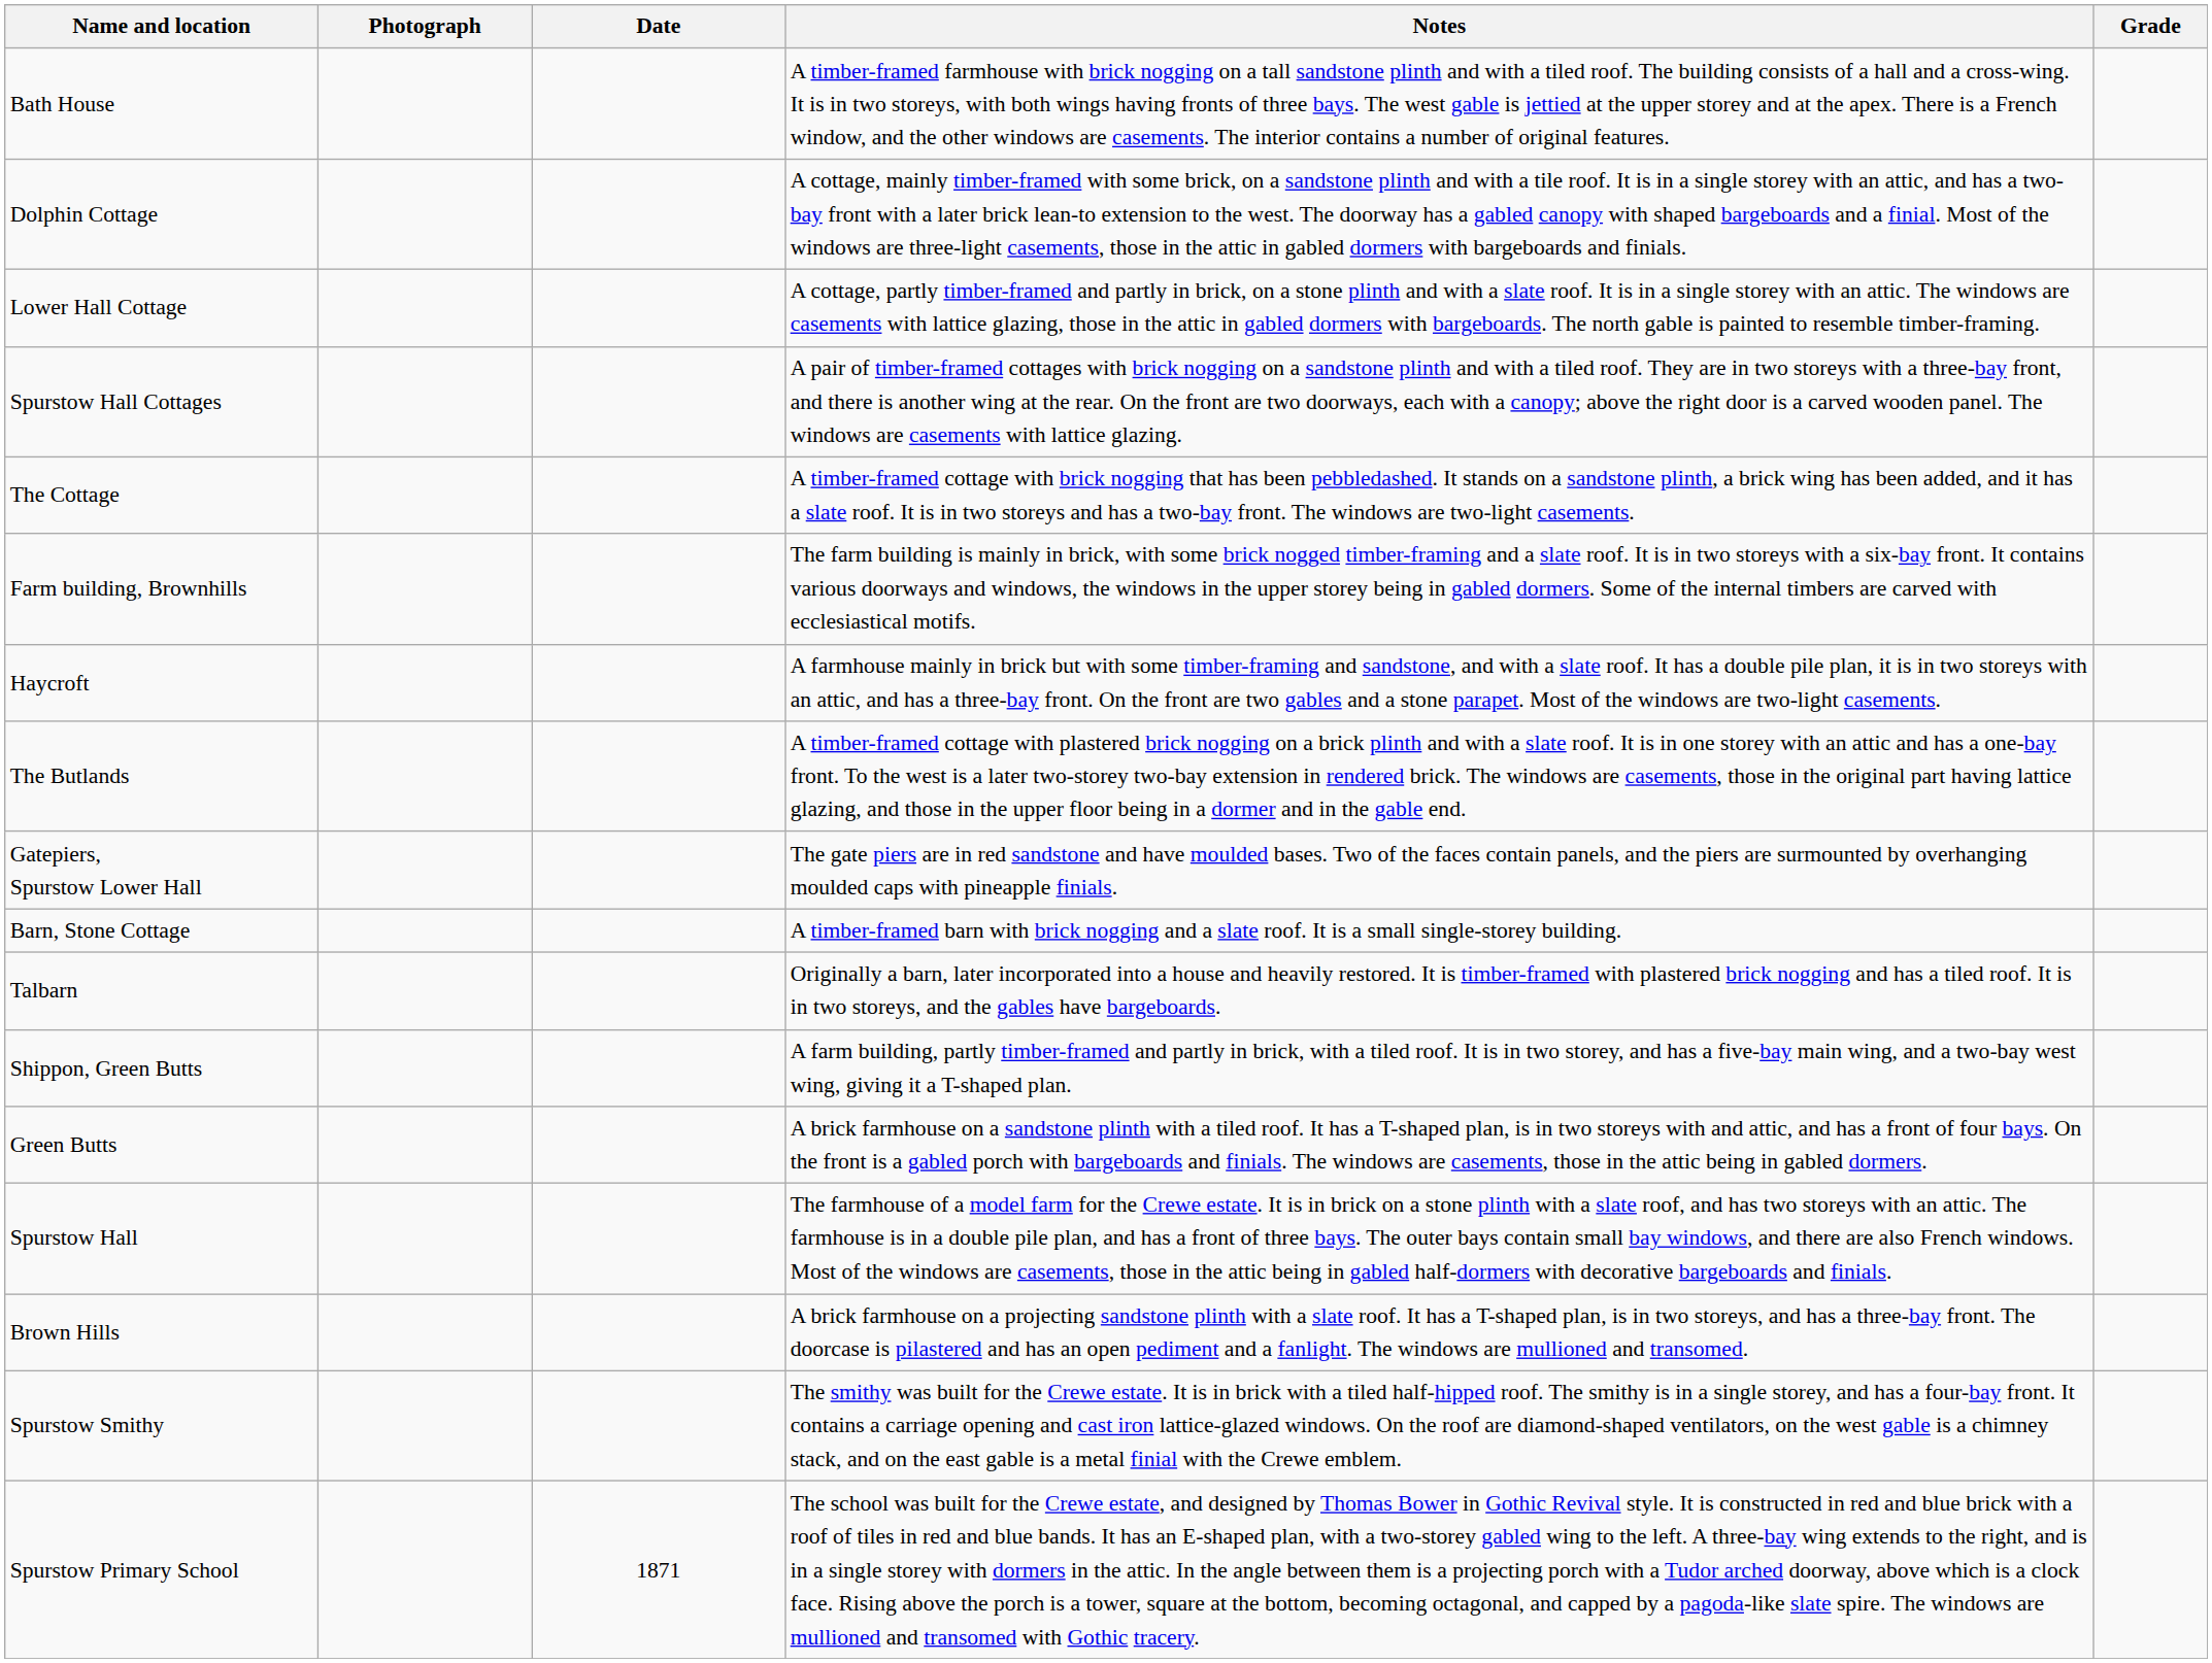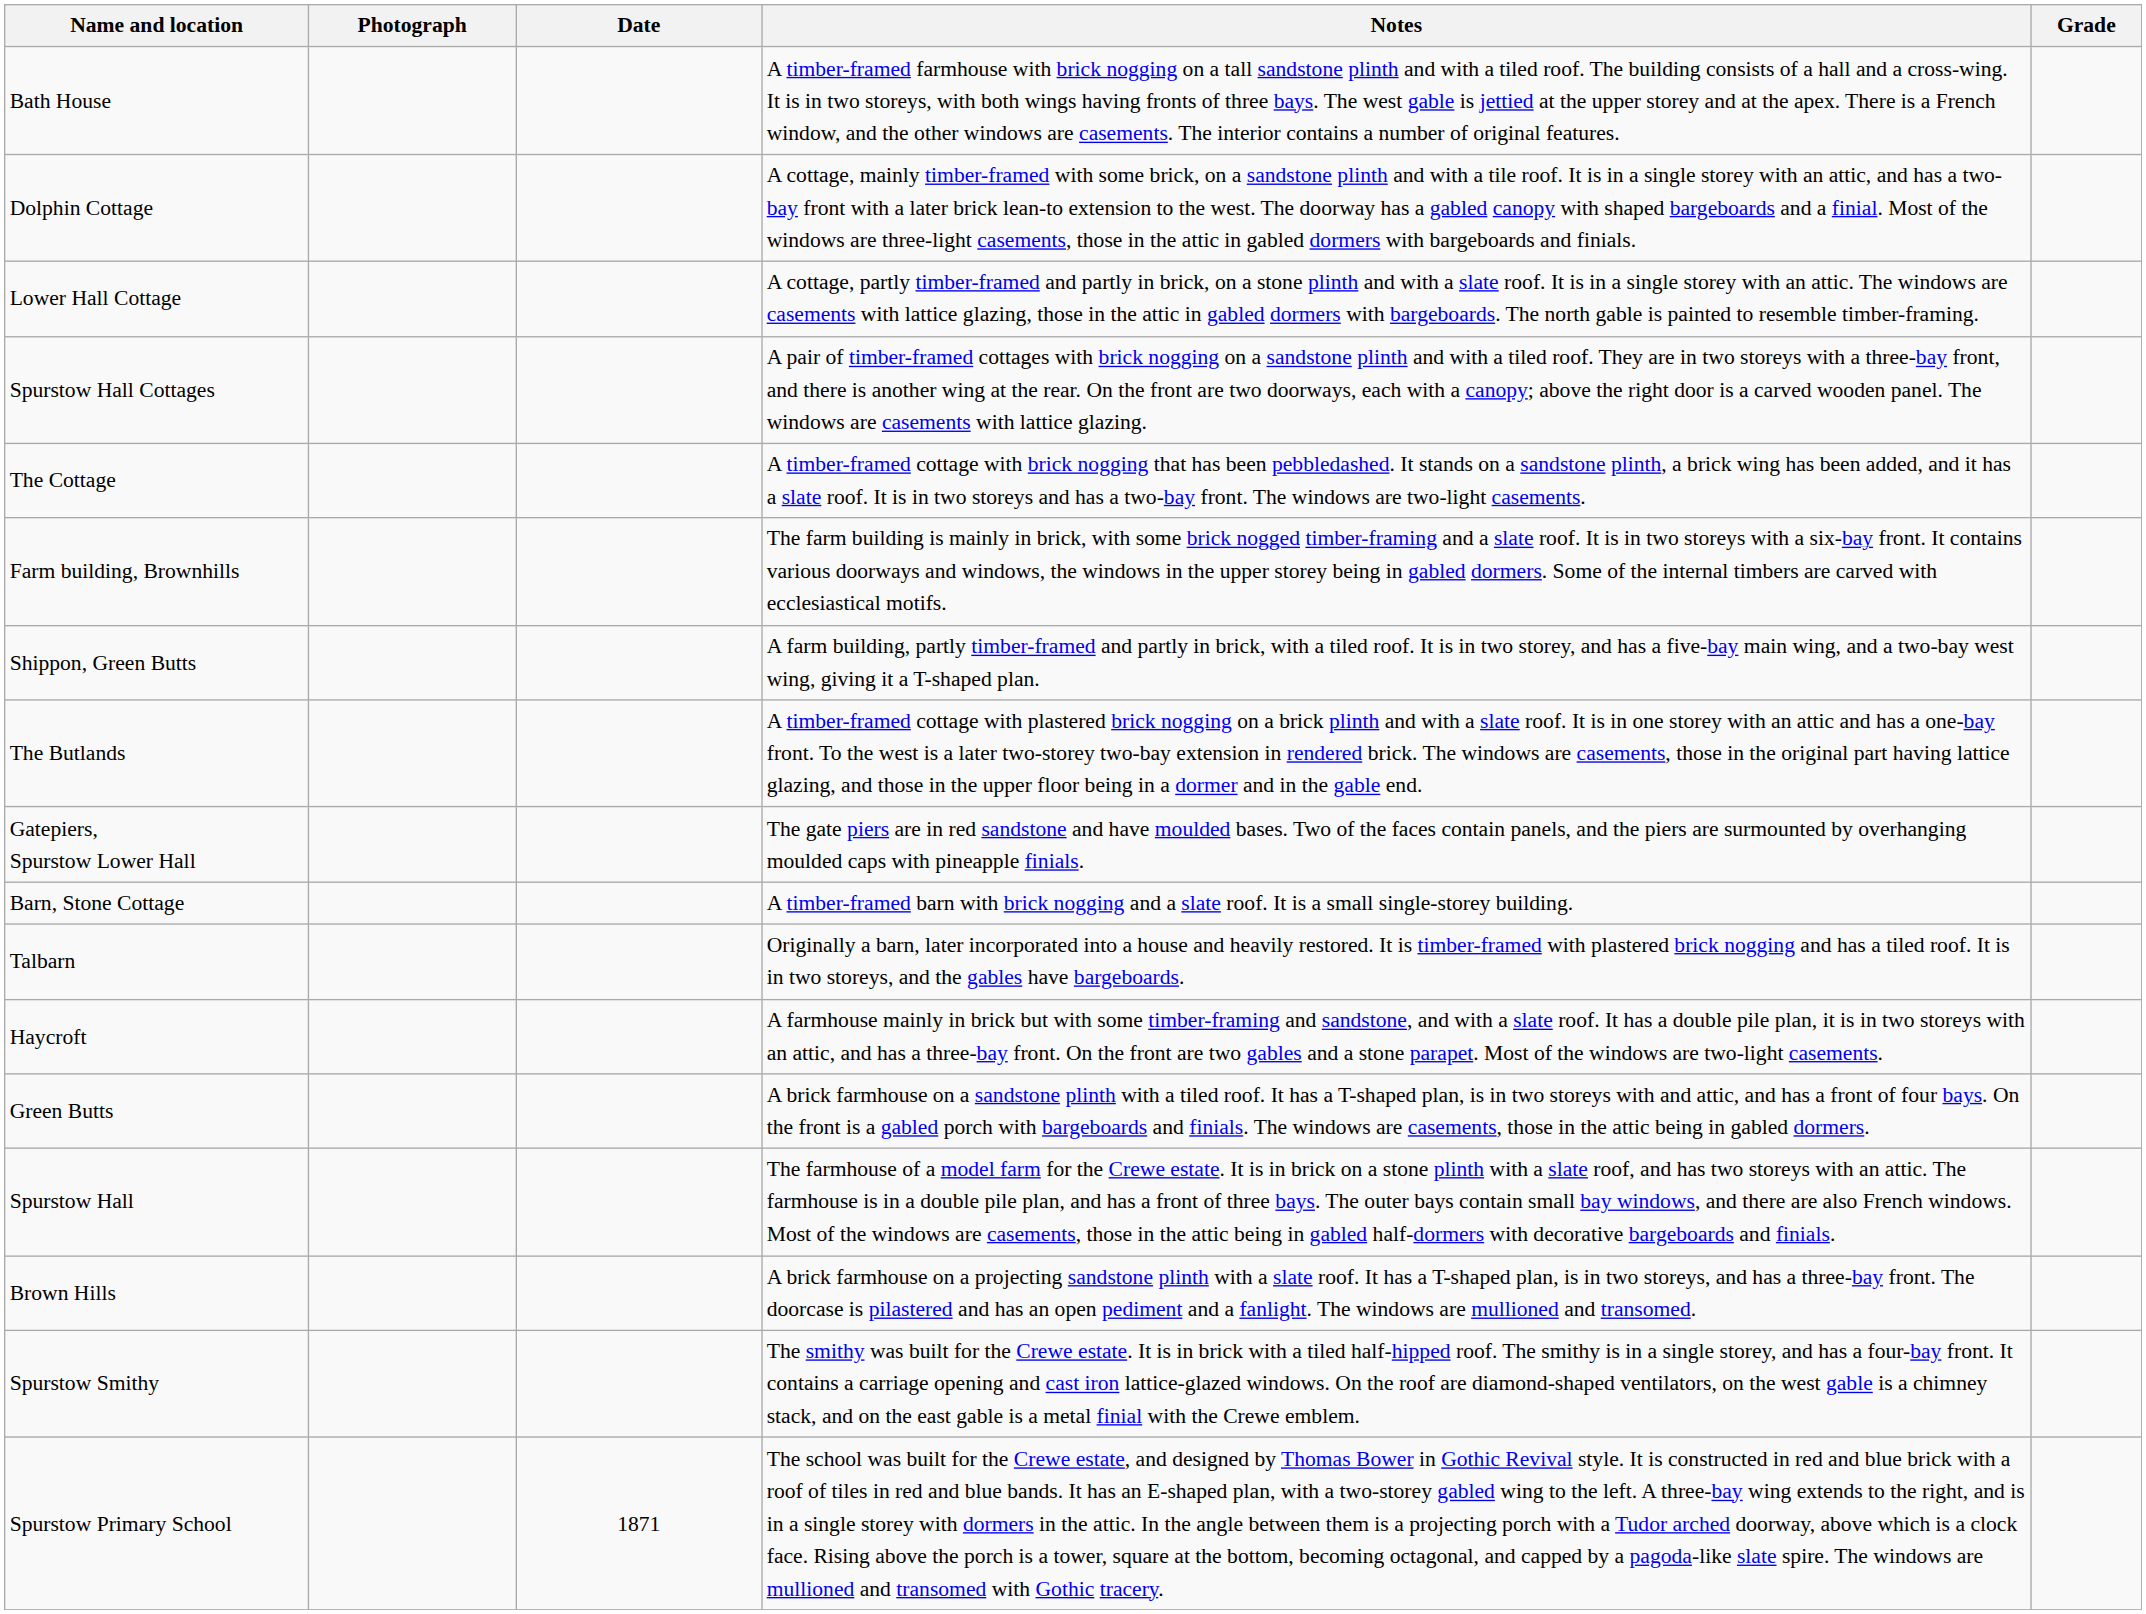 <table class="wikitable sortable plainrowheaders" style="width:100%;border:0px;text-align:left;line-height:150%;">
 <tr>
 <th scope="col"  style="width:150px">Name and location</th>
 <th scope="col"  style="width:100px" class="unsortable">Photograph</th>
 <th scope="col"  style="width:120px">Date</th>
 <th scope="col"  style="width:650px" class="unsortable">Notes</th>
 <th scope="col"  style="width:50px">Grade</th>
 </tr>
 <tr>
 <td>Bath House<br><small></small></td>
 <td></td>
 <td align="center"></td>
 <td>A <a href='#'>timber-framed</a> farmhouse with <a href='#'>brick nogging</a> on a tall <a href='#'>sandstone</a> <a href='#'>plinth</a> and with a tiled roof.  The building consists of a hall and a cross-wing.  It is in two storeys, with both wings having fronts of three <a href='#'>bays</a>.  The west <a href='#'>gable</a> is <a href='#'>jettied</a> at the upper storey and at the apex.  There is a French window, and the other windows are <a href='#'>casements</a>.  The interior contains a number of original features.</td>
 <td align="center" ></td>
 </tr>
 <tr>
 <td>Dolphin Cottage<br><small></small></td>
 <td></td>
 <td align="center"></td>
 <td>A cottage, mainly <a href='#'>timber-framed</a> with some brick, on a <a href='#'>sandstone</a> <a href='#'>plinth</a> and with a tile roof.  It is in a single storey with an attic, and has a two-<a href='#'>bay</a> front with a later brick lean-to extension to the west.  The doorway has a <a href='#'>gabled</a> <a href='#'>canopy</a> with shaped <a href='#'>bargeboards</a> and a <a href='#'>finial</a>.  Most of the windows are three-light <a href='#'>casements</a>, those in the attic in gabled <a href='#'>dormers</a> with bargeboards and finials.</td>
 <td align="center" ></td>
 </tr>
 <tr>
 <td>Lower Hall Cottage<br><small></small></td>
 <td></td>
 <td align="center"></td>
 <td>A cottage, partly <a href='#'>timber-framed</a> and partly in brick, on a stone <a href='#'>plinth</a> and with a <a href='#'>slate</a> roof.  It is in a single storey with an attic.  The windows are <a href='#'>casements</a> with lattice glazing, those in the attic in <a href='#'>gabled</a> <a href='#'>dormers</a> with <a href='#'>bargeboards</a>.  The north gable is painted to resemble timber-framing.</td>
 <td align="center" ></td>
 </tr>
 <tr>
 <td>Spurstow Hall Cottages<br><small></small></td>
 <td></td>
 <td align="center"></td>
 <td>A pair of <a href='#'>timber-framed</a> cottages with <a href='#'>brick nogging</a> on a <a href='#'>sandstone</a> <a href='#'>plinth</a> and with a tiled roof.  They are in two storeys with a three-<a href='#'>bay</a> front, and there is another wing at the rear.  On the front are two doorways, each with a <a href='#'>canopy</a>; above the right door is a carved wooden panel.  The windows are <a href='#'>casements</a> with lattice glazing.</td>
 <td align="center" ></td>
 </tr>
 <tr>
 <td>The Cottage<br><small></small></td>
 <td></td>
 <td align="center"></td>
 <td>A <a href='#'>timber-framed</a> cottage with <a href='#'>brick nogging</a> that has been <a href='#'>pebbledashed</a>.  It stands on a <a href='#'>sandstone</a> <a href='#'>plinth</a>, a brick wing has been added, and it has a <a href='#'>slate</a> roof.  It is in two storeys and has a two-<a href='#'>bay</a> front.  The windows are two-light <a href='#'>casements</a>.</td>
 <td align="center" ></td>
 </tr>
 <tr>
 <td>Farm building, Brownhills<br><small></small></td>
 <td></td>
 <td align="center"></td>
 <td>The farm building is mainly in brick, with some <a href='#'>brick nogged</a> <a href='#'>timber-framing</a> and a <a href='#'>slate</a> roof.  It is in two storeys with a six-<a href='#'>bay</a> front.  It contains various doorways and windows, the windows in the upper storey being in <a href='#'>gabled</a> <a href='#'>dormers</a>.  Some of the internal timbers are carved with ecclesiastical motifs.</td>
 <td align="center" ></td>
 </tr>
 <tr>
-<td>Haycroft<br><small></small></td>
+<td>Shippon, Green Butts<br><small></small></td>
 <td></td>
 <td align="center"></td>
-<td>A farmhouse mainly in brick but with some <a href='#'>timber-framing</a> and <a href='#'>sandstone</a>, and with a <a href='#'>slate</a> roof.  It has a double pile plan, it is in two storeys with an attic, and has a three-<a href='#'>bay</a> front.  On the front are two <a href='#'>gables</a> and a stone <a href='#'>parapet</a>.  Most of the windows are two-light <a href='#'>casements</a>.</td>
+<td>A farm building, partly <a href='#'>timber-framed</a> and partly in brick, with a tiled roof.  It is in two storey, and has a five-<a href='#'>bay</a> main wing, and a two-bay west wing, giving it a T-shaped plan.</td>
 <td align="center" ></td>
 </tr>
 <tr>
 <td>The Butlands<br><small></small></td>
 <td></td>
 <td align="center"></td>
 <td>A <a href='#'>timber-framed</a> cottage with plastered <a href='#'>brick nogging</a> on a brick <a href='#'>plinth</a> and with a <a href='#'>slate</a> roof.  It is in one storey with an attic and has a one-<a href='#'>bay</a> front.  To the west is a later two-storey two-bay extension in <a href='#'>rendered</a> brick.  The windows are <a href='#'>casements</a>, those in the original part having lattice glazing, and those in the upper floor being in a <a href='#'>dormer</a> and in the <a href='#'>gable</a> end.</td>
 <td align="center" ></td>
 </tr>
 <tr>
 <td>Gatepiers,<br>Spurstow Lower Hall<br><small></small></td>
 <td></td>
 <td align="center"></td>
 <td>The gate <a href='#'>piers</a> are in red <a href='#'>sandstone</a> and have <a href='#'>moulded</a> bases.  Two of the faces contain panels, and the piers are surmounted by overhanging moulded caps with pineapple <a href='#'>finials</a>.</td>
 <td align="center" ></td>
 </tr>
 <tr>
 <td>Barn, Stone Cottage<br><small></small></td>
 <td></td>
 <td align="center"></td>
 <td>A <a href='#'>timber-framed</a> barn with <a href='#'>brick nogging</a> and a <a href='#'>slate</a> roof.  It is a small single-storey building.</td>
 <td align="center" ></td>
 </tr>
 <tr>
 <td>Talbarn<br><small></small></td>
 <td></td>
 <td align="center"></td>
 <td>Originally a barn, later incorporated into a house and heavily restored.  It is <a href='#'>timber-framed</a> with plastered <a href='#'>brick nogging</a> and has a tiled roof.  It is in two storeys, and the <a href='#'>gables</a> have <a href='#'>bargeboards</a>.</td>
 <td align="center" ></td>
 </tr>
 <tr>
-<td>Shippon, Green Butts<br><small></small></td>
+<td>Haycroft<br><small></small></td>
 <td></td>
 <td align="center"></td>
-<td>A farm building, partly <a href='#'>timber-framed</a> and partly in brick, with a tiled roof.  It is in two storey, and has a five-<a href='#'>bay</a> main wing, and a two-bay west wing, giving it a T-shaped plan.</td>
+<td>A farmhouse mainly in brick but with some <a href='#'>timber-framing</a> and <a href='#'>sandstone</a>, and with a <a href='#'>slate</a> roof.  It has a double pile plan, it is in two storeys with an attic, and has a three-<a href='#'>bay</a> front.  On the front are two <a href='#'>gables</a> and a stone <a href='#'>parapet</a>.  Most of the windows are two-light <a href='#'>casements</a>.</td>
 <td align="center" ></td>
 </tr>
 <tr>
 <td>Green Butts<br><small></small></td>
 <td></td>
 <td align="center"></td>
 <td>A brick farmhouse on a <a href='#'>sandstone</a> <a href='#'>plinth</a> with a tiled roof.  It has a T-shaped plan, is in two storeys with and attic, and has a front of four <a href='#'>bays</a>.  On the front is a <a href='#'>gabled</a> porch with <a href='#'>bargeboards</a> and <a href='#'>finials</a>.  The windows are <a href='#'>casements</a>, those in the attic being in gabled <a href='#'>dormers</a>.</td>
 <td align="center" ></td>
 </tr>
 <tr>
 <td>Spurstow Hall<br><small></small></td>
 <td></td>
 <td align="center"></td>
 <td>The farmhouse of a <a href='#'>model farm</a> for the <a href='#'>Crewe estate</a>.  It is in brick on a stone <a href='#'>plinth</a> with a <a href='#'>slate</a> roof, and has two storeys with an attic. The farmhouse is in a double pile plan, and has a front of three <a href='#'>bays</a>.  The outer bays contain small <a href='#'>bay windows</a>, and there are also French windows.  Most of the windows are <a href='#'>casements</a>, those in the attic being in <a href='#'>gabled</a> half-<a href='#'>dormers</a> with decorative <a href='#'>bargeboards</a> and <a href='#'>finials</a>.</td>
 <td align="center" ></td>
 </tr>
 <tr>
 <td>Brown Hills<br><small></small></td>
 <td></td>
 <td align="center"></td>
 <td>A brick farmhouse on a projecting <a href='#'>sandstone</a> <a href='#'>plinth</a> with a <a href='#'>slate</a> roof.  It has a T-shaped plan, is in two storeys, and has a three-<a href='#'>bay</a> front.  The doorcase is <a href='#'>pilastered</a> and has an open <a href='#'>pediment</a> and a <a href='#'>fanlight</a>.  The windows are <a href='#'>mullioned</a> and <a href='#'>transomed</a>.</td>
 <td align="center" ></td>
 </tr>
 <tr>
 <td>Spurstow Smithy<br><small></small></td>
 <td></td>
 <td align="center"></td>
 <td>The <a href='#'>smithy</a> was built for the <a href='#'>Crewe estate</a>.  It is in brick with a tiled half-<a href='#'>hipped</a> roof.  The smithy is in a single storey, and has a four-<a href='#'>bay</a> front.  It contains a carriage opening and <a href='#'>cast iron</a> lattice-glazed windows.  On the roof are diamond-shaped ventilators, on the west <a href='#'>gable</a> is a chimney stack, and on the east gable is a metal <a href='#'>finial</a> with the Crewe emblem.</td>
 <td align="center" ></td>
 </tr>
 <tr>
 <td>Spurstow Primary School<br><small></small></td>
 <td></td>
 <td align="center">1871</td>
 <td>The school was built for the <a href='#'>Crewe estate</a>, and designed by <a href='#'>Thomas Bower</a> in <a href='#'>Gothic Revival</a> style.  It is constructed in red and blue brick with a roof of tiles in red and blue bands.  It has an E-shaped plan, with a two-storey <a href='#'>gabled</a> wing to the left.  A three-<a href='#'>bay</a> wing extends to the right, and is in a single storey with <a href='#'>dormers</a> in the attic.  In the angle between them is a projecting porch with a <a href='#'>Tudor arched</a> doorway, above which is a clock face.  Rising above the porch is a tower, square at the bottom, becoming octagonal, and capped by a <a href='#'>pagoda</a>-like <a href='#'>slate</a> spire.  The windows are <a href='#'>mullioned</a> and <a href='#'>transomed</a> with <a href='#'>Gothic</a> <a href='#'>tracery</a>.</td>
 <td align="center" ></td>
 </tr>
 <tr>
 </tr>
 </table>
